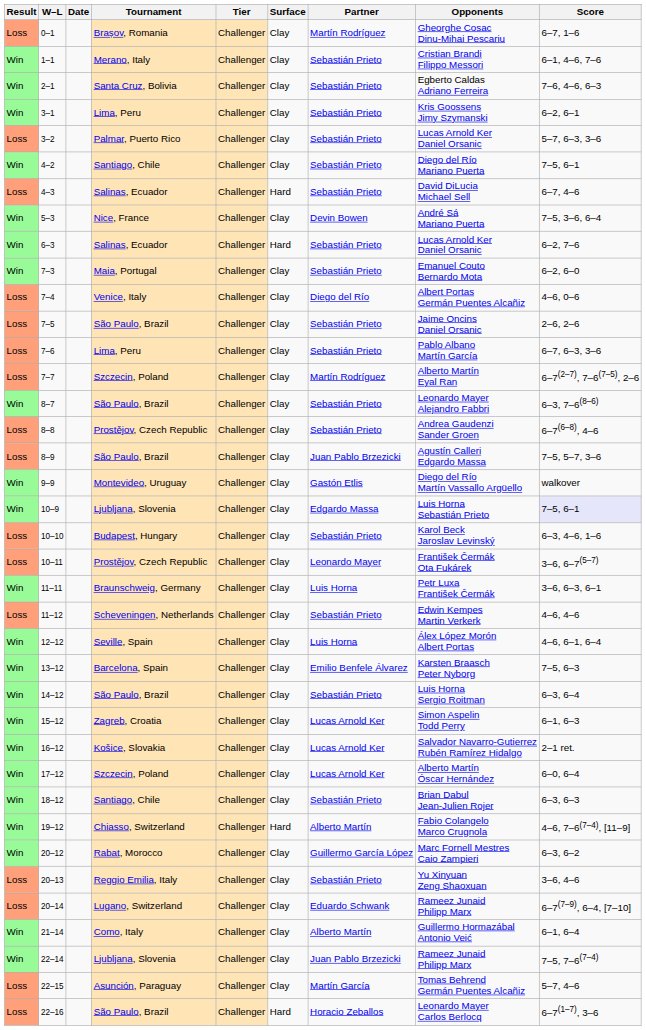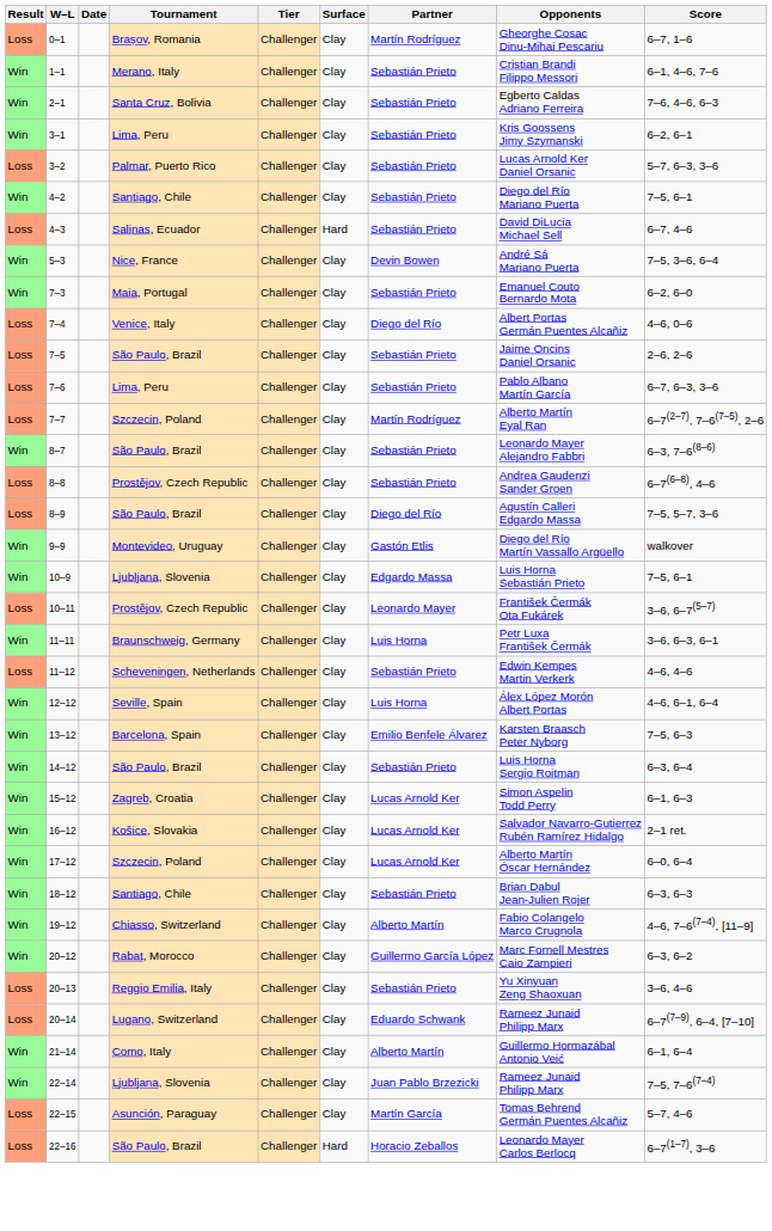 <table class="sortable wikitable">
 <tr>
 <th>Result</th>
 <th class="unsortable">W–L</th>
 <th>Date</th>
 <th>Tournament</th>
 <th>Tier</th>
 <th>Surface</th>
 <th>Partner</th>
 <th>Opponents</th>
 <th class="unsortable">Score</th>
 </tr>
 <tr>
 <td style="background:#ffa07a;">Loss</td>
 <td><small>0–1</small></td>
 <td></td>
 <td style="background:moccasin;"><a href='#'>Brașov</a>, Romania</td>
 <td style="background:moccasin;">Challenger</td>
 <td>Clay</td>
 <td> <a href='#'>Martín Rodríguez</a></td>
 <td> <a href='#'>Gheorghe Cosac</a> <br>  <a href='#'>Dinu-Mihai Pescariu</a></td>
 <td>6–7, 1–6</td>
 </tr>
 <tr>
 <td style="background:#98fb98;">Win</td>
 <td><small>1–1</small></td>
 <td></td>
 <td style="background:moccasin;"><a href='#'>Merano</a>, Italy</td>
 <td style="background:moccasin;">Challenger</td>
 <td>Clay</td>
 <td> <a href='#'>Sebastián Prieto</a></td>
 <td> <a href='#'>Cristian Brandi</a> <br>  <a href='#'>Filippo Messori</a></td>
 <td>6–1, 4–6, 7–6</td>
 </tr>
 <tr>
 <td style="background:#98fb98;">Win</td>
 <td><small>2–1</small></td>
 <td></td>
 <td style="background:moccasin;"><a href='#'>Santa Cruz</a>, Bolivia</td>
 <td style="background:moccasin;">Challenger</td>
 <td>Clay</td>
 <td> <a href='#'>Sebastián Prieto</a></td>
 <td> Egberto Caldas <br>  <a href='#'>Adriano Ferreira</a></td>
 <td>7–6, 4–6, 6–3</td>
 </tr>
 <tr>
 <td style="background:#98fb98;">Win</td>
 <td><small>3–1</small></td>
 <td></td>
 <td style="background:moccasin;"><a href='#'>Lima</a>, Peru</td>
 <td style="background:moccasin;">Challenger</td>
 <td>Clay</td>
 <td> <a href='#'>Sebastián Prieto</a></td>
 <td> <a href='#'>Kris Goossens</a> <br>  <a href='#'>Jimy Szymanski</a></td>
 <td>6–2, 6–1</td>
 </tr>
 <tr>
 <td style="background:#ffa07a;">Loss</td>
 <td><small>3–2</small></td>
 <td></td>
 <td style="background:moccasin;"><a href='#'>Palmar</a>, Puerto Rico</td>
 <td style="background:moccasin;">Challenger</td>
 <td>Clay</td>
 <td> <a href='#'>Sebastián Prieto</a></td>
 <td> <a href='#'>Lucas Arnold Ker</a> <br>  <a href='#'>Daniel Orsanic</a></td>
 <td>5–7, 6–3, 3–6</td>
 </tr>
 <tr>
 <td style="background:#98fb98;">Win</td>
 <td><small>4–2</small></td>
 <td></td>
 <td style="background:moccasin;"><a href='#'>Santiago</a>, Chile</td>
 <td style="background:moccasin;">Challenger</td>
 <td>Clay</td>
 <td> <a href='#'>Sebastián Prieto</a></td>
 <td> <a href='#'>Diego del Río</a> <br>  <a href='#'>Mariano Puerta</a></td>
 <td>7–5, 6–1</td>
 </tr>
 <tr>
 <td style="background:#ffa07a;">Loss</td>
 <td><small>4–3</small></td>
 <td></td>
 <td style="background:moccasin;"><a href='#'>Salinas</a>, Ecuador</td>
 <td style="background:moccasin;">Challenger</td>
 <td>Hard</td>
 <td> <a href='#'>Sebastián Prieto</a></td>
 <td> <a href='#'>David DiLucia</a> <br>  <a href='#'>Michael Sell</a></td>
 <td>6–7, 4–6</td>
 </tr>
 <tr>
 <td style="background:#98fb98;">Win</td>
 <td><small>5–3</small></td>
 <td></td>
 <td style="background:moccasin;"><a href='#'>Nice</a>, France</td>
 <td style="background:moccasin;">Challenger</td>
 <td>Clay</td>
 <td> <a href='#'>Devin Bowen</a></td>
 <td> <a href='#'>André Sá</a> <br>  <a href='#'>Mariano Puerta</a></td>
 <td>7–5, 3–6, 6–4</td>
 </tr>
 <tr>
 <td style="background:#98fb98;">Win</td>
-<td><small>6–3</small></td>
-<td></td>
-<td style="background:moccasin;"><a href='#'>Salinas</a>, Ecuador</td>
-<td style="background:moccasin;">Challenger</td>
-<td>Hard</td>
-<td> <a href='#'>Sebastián Prieto</a></td>
-<td> <a href='#'>Lucas Arnold Ker</a> <br>  <a href='#'>Daniel Orsanic</a></td>
-<td>6–2, 7–6</td>
-</tr>
-<tr>
-<td style="background:#98fb98;">Win</td>
 <td><small>7–3</small></td>
 <td></td>
 <td style="background:moccasin;"><a href='#'>Maia</a>, Portugal</td>
 <td style="background:moccasin;">Challenger</td>
 <td>Clay</td>
 <td> <a href='#'>Sebastián Prieto</a></td>
 <td> <a href='#'>Emanuel Couto</a> <br>  <a href='#'>Bernardo Mota</a></td>
 <td>6–2, 6–0</td>
 </tr>
 <tr>
 <td style="background:#ffa07a;">Loss</td>
 <td><small>7–4</small></td>
 <td></td>
 <td style="background:moccasin;"><a href='#'>Venice</a>, Italy</td>
 <td style="background:moccasin;">Challenger</td>
 <td>Clay</td>
 <td> <a href='#'>Diego del Río</a></td>
 <td> <a href='#'>Albert Portas</a> <br>  <a href='#'>Germán Puentes Alcañiz</a></td>
 <td>4–6, 0–6</td>
 </tr>
 <tr>
 <td style="background:#ffa07a;">Loss</td>
 <td><small>7–5</small></td>
 <td></td>
 <td style="background:moccasin;"><a href='#'>São Paulo</a>, Brazil</td>
 <td style="background:moccasin;">Challenger</td>
 <td>Clay</td>
 <td> <a href='#'>Sebastián Prieto</a></td>
 <td> <a href='#'>Jaime Oncins</a> <br>  <a href='#'>Daniel Orsanic</a></td>
 <td>2–6, 2–6</td>
 </tr>
 <tr>
 <td style="background:#ffa07a;">Loss</td>
 <td><small>7–6</small></td>
 <td></td>
 <td style="background:moccasin;"><a href='#'>Lima</a>, Peru</td>
 <td style="background:moccasin;">Challenger</td>
 <td>Clay</td>
 <td> <a href='#'>Sebastián Prieto</a></td>
 <td> <a href='#'>Pablo Albano</a> <br>  <a href='#'>Martín García</a></td>
 <td>6–7, 6–3, 3–6</td>
 </tr>
 <tr>
 <td style="background:#ffa07a;">Loss</td>
 <td><small>7–7</small></td>
 <td></td>
 <td style="background:moccasin;"><a href='#'>Szczecin</a>, Poland</td>
 <td style="background:moccasin;">Challenger</td>
 <td>Clay</td>
 <td> <a href='#'>Martín Rodríguez</a></td>
 <td> <a href='#'>Alberto Martín</a> <br>  <a href='#'>Eyal Ran</a></td>
 <td>6–7<sup>(2–7)</sup>, 7–6<sup>(7–5)</sup>, 2–6</td>
 </tr>
 <tr>
 <td style="background:#98fb98;">Win</td>
 <td><small>8–7</small></td>
 <td></td>
 <td style="background:moccasin;"><a href='#'>São Paulo</a>, Brazil</td>
 <td style="background:moccasin;">Challenger</td>
 <td>Clay</td>
 <td> <a href='#'>Sebastián Prieto</a></td>
 <td> <a href='#'>Leonardo Mayer</a> <br>  <a href='#'>Alejandro Fabbri</a></td>
 <td>6–3, 7–6<sup>(8–6)</sup></td>
 </tr>
 <tr>
 <td style="background:#ffa07a;">Loss</td>
 <td><small>8–8</small></td>
 <td></td>
 <td style="background:moccasin;"><a href='#'>Prostějov</a>, Czech Republic</td>
 <td style="background:moccasin;">Challenger</td>
 <td>Clay</td>
 <td> <a href='#'>Sebastián Prieto</a></td>
 <td> <a href='#'>Andrea Gaudenzi</a> <br>  <a href='#'>Sander Groen</a></td>
 <td>6–7<sup>(6–8)</sup>, 4–6</td>
 </tr>
 <tr>
 <td style="background:#ffa07a;">Loss</td>
 <td><small>8–9</small></td>
 <td></td>
 <td style="background:moccasin;"><a href='#'>São Paulo</a>, Brazil</td>
 <td style="background:moccasin;">Challenger</td>
 <td>Clay</td>
-<td> <a href='#'>Juan Pablo Brzezicki</a></td>
+<td> <a href='#'>Diego del Río</a></td>
 <td> <a href='#'>Agustín Calleri</a> <br>  <a href='#'>Edgardo Massa</a></td>
 <td>7–5, 5–7, 3–6</td>
 </tr>
 <tr>
 <td style="background:#98fb98;">Win</td>
 <td><small>9–9</small></td>
 <td></td>
 <td style="background:moccasin;"><a href='#'>Montevideo</a>, Uruguay</td>
 <td style="background:moccasin;">Challenger</td>
 <td>Clay</td>
 <td> <a href='#'>Gastón Etlis</a></td>
 <td> <a href='#'>Diego del Río</a> <br>  <a href='#'>Martín Vassallo Argüello</a></td>
 <td>walkover</td>
 </tr>
 <tr>
 <td style="background:#98fb98;">Win</td>
 <td><small>10–9</small></td>
 <td></td>
 <td style="background:moccasin;"><a href='#'>Ljubljana</a>, Slovenia</td>
 <td style="background:moccasin;">Challenger</td>
 <td>Clay</td>
 <td> <a href='#'>Edgardo Massa</a></td>
 <td> <a href='#'>Luis Horna</a> <br>  <a href='#'>Sebastián Prieto</a></td>
-<td style="background: lavender;">7–5, 6–1</td>
-</tr>
-<tr>
-<td style="background:#ffa07a;">Loss</td>
-<td><small>10–10</small></td>
-<td></td>
-<td style="background:moccasin;"><a href='#'>Budapest</a>, Hungary</td>
-<td style="background:moccasin;">Challenger</td>
-<td>Clay</td>
-<td> <a href='#'>Sebastián Prieto</a></td>
-<td> <a href='#'>Karol Beck</a> <br>  <a href='#'>Jaroslav Levinský</a></td>
-<td>6–3, 4–6, 1–6</td>
+<td>7–5, 6–1</td>
 </tr>
 <tr>
 <td style="background:#ffa07a;">Loss</td>
 <td><small>10–11</small></td>
 <td></td>
 <td style="background:moccasin;"><a href='#'>Prostějov</a>, Czech Republic</td>
 <td style="background:moccasin;">Challenger</td>
 <td>Clay</td>
 <td> <a href='#'>Leonardo Mayer</a></td>
 <td> <a href='#'>František Čermák</a> <br>  <a href='#'>Ota Fukárek</a></td>
 <td>3–6, 6–7<sup>(5–7)</sup></td>
 </tr>
 <tr>
 <td style="background:#98fb98;">Win</td>
 <td><small>11–11</small></td>
 <td></td>
 <td style="background:moccasin;"><a href='#'>Braunschweig</a>, Germany</td>
 <td style="background:moccasin;">Challenger</td>
 <td>Clay</td>
 <td> <a href='#'>Luis Horna</a></td>
 <td> <a href='#'>Petr Luxa</a> <br>  <a href='#'>František Čermák</a></td>
 <td>3–6, 6–3, 6–1</td>
 </tr>
 <tr>
 <td style="background:#ffa07a;">Loss</td>
 <td><small>11–12</small></td>
 <td></td>
 <td style="background:moccasin;"><a href='#'>Scheveningen</a>, Netherlands</td>
 <td style="background:moccasin;">Challenger</td>
 <td>Clay</td>
 <td> <a href='#'>Sebastián Prieto</a></td>
 <td> <a href='#'>Edwin Kempes</a> <br>  <a href='#'>Martin Verkerk</a></td>
 <td>4–6, 4–6</td>
 </tr>
 <tr>
 <td style="background:#98fb98;">Win</td>
 <td><small>12–12</small></td>
 <td></td>
 <td style="background:moccasin;"><a href='#'>Seville</a>, Spain</td>
 <td style="background:moccasin;">Challenger</td>
 <td>Clay</td>
 <td> <a href='#'>Luis Horna</a></td>
 <td> <a href='#'>Álex López Morón</a> <br>  <a href='#'>Albert Portas</a></td>
 <td>4–6, 6–1, 6–4</td>
 </tr>
 <tr>
 <td style="background:#98fb98;">Win</td>
 <td><small>13–12</small></td>
 <td></td>
 <td style="background:moccasin;"><a href='#'>Barcelona</a>, Spain</td>
 <td style="background:moccasin;">Challenger</td>
 <td>Clay</td>
 <td> <a href='#'>Emilio Benfele Álvarez</a></td>
 <td> <a href='#'>Karsten Braasch</a> <br>  <a href='#'>Peter Nyborg</a></td>
 <td>7–5, 6–3</td>
 </tr>
 <tr>
 <td style="background:#98fb98;">Win</td>
 <td><small>14–12</small></td>
 <td></td>
 <td style="background:moccasin;"><a href='#'>São Paulo</a>, Brazil</td>
 <td style="background:moccasin;">Challenger</td>
 <td>Clay</td>
 <td> <a href='#'>Sebastián Prieto</a></td>
 <td> <a href='#'>Luis Horna</a> <br>  <a href='#'>Sergio Roitman</a></td>
 <td>6–3, 6–4</td>
 </tr>
 <tr>
 <td style="background:#98fb98;">Win</td>
 <td><small>15–12</small></td>
 <td></td>
 <td style="background:moccasin;"><a href='#'>Zagreb</a>, Croatia</td>
 <td style="background:moccasin;">Challenger</td>
 <td>Clay</td>
 <td> <a href='#'>Lucas Arnold Ker</a></td>
 <td> <a href='#'>Simon Aspelin</a> <br>  <a href='#'>Todd Perry</a></td>
 <td>6–1, 6–3</td>
 </tr>
 <tr>
 <td style="background:#98fb98;">Win</td>
 <td><small>16–12</small></td>
 <td></td>
 <td style="background:moccasin;"><a href='#'>Košice</a>, Slovakia</td>
 <td style="background:moccasin;">Challenger</td>
 <td>Clay</td>
 <td> <a href='#'>Lucas Arnold Ker</a></td>
 <td> <a href='#'>Salvador Navarro-Gutierrez</a> <br>  <a href='#'>Rubén Ramírez Hidalgo</a></td>
 <td>2–1 ret.</td>
 </tr>
 <tr>
 <td style="background:#98fb98;">Win</td>
 <td><small>17–12</small></td>
 <td></td>
 <td style="background:moccasin;"><a href='#'>Szczecin</a>, Poland</td>
 <td style="background:moccasin;">Challenger</td>
 <td>Clay</td>
 <td> <a href='#'>Lucas Arnold Ker</a></td>
 <td> <a href='#'>Alberto Martín</a> <br>  <a href='#'>Óscar Hernández</a></td>
 <td>6–0, 6–4</td>
 </tr>
 <tr>
 <td style="background:#98fb98;">Win</td>
 <td><small>18–12</small></td>
 <td></td>
 <td style="background:moccasin;"><a href='#'>Santiago</a>, Chile</td>
 <td style="background:moccasin;">Challenger</td>
 <td>Clay</td>
 <td> <a href='#'>Sebastián Prieto</a></td>
 <td> <a href='#'>Brian Dabul</a> <br>  <a href='#'>Jean-Julien Rojer</a></td>
 <td>6–3, 6–3</td>
 </tr>
 <tr>
 <td style="background:#98fb98;">Win</td>
 <td><small>19–12</small></td>
 <td></td>
 <td style="background:moccasin;"><a href='#'>Chiasso</a>, Switzerland</td>
 <td style="background:moccasin;">Challenger</td>
-<td>Hard</td>
+<td>Clay</td>
 <td> <a href='#'>Alberto Martín</a></td>
 <td> <a href='#'>Fabio Colangelo</a> <br>  <a href='#'>Marco Crugnola</a></td>
 <td>4–6, 7–6<sup>(7–4)</sup>, [11–9]</td>
 </tr>
 <tr>
 <td style="background:#98fb98;">Win</td>
 <td><small>20–12</small></td>
 <td></td>
 <td style="background:moccasin;"><a href='#'>Rabat</a>, Morocco</td>
 <td style="background:moccasin;">Challenger</td>
 <td>Clay</td>
 <td> <a href='#'>Guillermo García López</a></td>
 <td> <a href='#'>Marc Fornell Mestres</a> <br>  <a href='#'>Caio Zampieri</a></td>
 <td>6–3, 6–2</td>
 </tr>
 <tr>
 <td style="background:#ffa07a;">Loss</td>
 <td><small>20–13</small></td>
 <td></td>
 <td style="background:moccasin;"><a href='#'>Reggio Emilia</a>, Italy</td>
 <td style="background:moccasin;">Challenger</td>
 <td>Clay</td>
 <td> <a href='#'>Sebastián Prieto</a></td>
 <td> <a href='#'>Yu Xinyuan</a> <br>  <a href='#'>Zeng Shaoxuan</a></td>
 <td>3–6, 4–6</td>
 </tr>
 <tr>
 <td style="background:#ffa07a;">Loss</td>
 <td><small>20–14</small></td>
 <td></td>
 <td style="background:moccasin;"><a href='#'>Lugano</a>, Switzerland</td>
 <td style="background:moccasin;">Challenger</td>
 <td>Clay</td>
 <td> <a href='#'>Eduardo Schwank</a></td>
 <td> <a href='#'>Rameez Junaid</a> <br>  <a href='#'>Philipp Marx</a></td>
 <td>6–7<sup>(7–9)</sup>, 6–4, [7–10]</td>
 </tr>
 <tr>
 <td style="background:#98fb98;">Win</td>
 <td><small>21–14</small></td>
 <td></td>
 <td style="background:moccasin;"><a href='#'>Como</a>, Italy</td>
 <td style="background:moccasin;">Challenger</td>
 <td>Clay</td>
 <td> <a href='#'>Alberto Martín</a></td>
 <td> <a href='#'>Guillermo Hormazábal</a> <br>  <a href='#'>Antonio Veić</a></td>
 <td>6–1, 6–4</td>
 </tr>
 <tr>
 <td style="background:#98fb98;">Win</td>
 <td><small>22–14</small></td>
 <td></td>
 <td style="background:moccasin;"><a href='#'>Ljubljana</a>, Slovenia</td>
 <td style="background:moccasin;">Challenger</td>
 <td>Clay</td>
 <td> <a href='#'>Juan Pablo Brzezicki</a></td>
 <td> <a href='#'>Rameez Junaid</a> <br>  <a href='#'>Philipp Marx</a></td>
 <td>7–5, 7–6<sup>(7–4)</sup></td>
 </tr>
 <tr>
 <td style="background:#ffa07a;">Loss</td>
 <td><small>22–15</small></td>
 <td></td>
 <td style="background:moccasin;"><a href='#'>Asunción</a>, Paraguay</td>
 <td style="background:moccasin;">Challenger</td>
 <td>Clay</td>
 <td> <a href='#'>Martín García</a></td>
 <td> <a href='#'>Tomas Behrend</a> <br>  <a href='#'>Germán Puentes Alcañiz</a></td>
 <td>5–7, 4–6</td>
 </tr>
 <tr>
 <td style="background:#ffa07a;">Loss</td>
 <td><small>22–16</small></td>
 <td></td>
 <td style="background:moccasin;"><a href='#'>São Paulo</a>, Brazil</td>
 <td style="background:moccasin;">Challenger</td>
 <td>Hard</td>
 <td> <a href='#'>Horacio Zeballos</a></td>
 <td> <a href='#'>Leonardo Mayer</a> <br>  <a href='#'>Carlos Berlocq</a></td>
 <td>6–7<sup>(1–7)</sup>, 3–6</td>
 </tr>
 </table>
